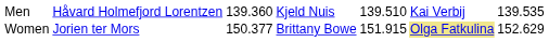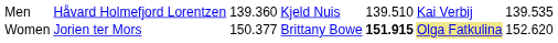 <table>
 <tr>
 <td>Men<br></td>
 <td><a href='#'>Håvard Holmefjord Lorentzen</a><br><small></small></td>
 <td>139.360</td>
 <td><a href='#'>Kjeld Nuis</a><br><small></small></td>
 <td>139.510</td>
 <td><a href='#'>Kai Verbij</a><br><small></small></td>
 <td>139.535</td>
 </tr>
 <tr>
 <td>Women<br></td>
 <td><a href='#'>Jorien ter Mors</a><br><small></small></td>
 <td>150.377</td>
 <td><a href='#'>Brittany Bowe</a><br><small></small></td>
-<td>151.915</td>
+<td><strong>151.915</strong></td>
 <td style="background: khaki;"><a href='#'>Olga Fatkulina</a><br><small></small></td>
-<td>152.629</td>
+<td>152.620</td>
 </tr>
 </table>
